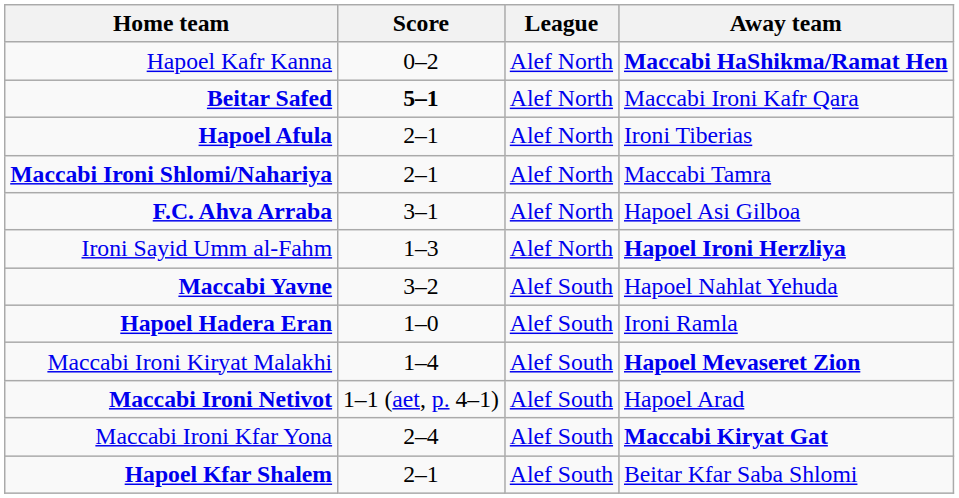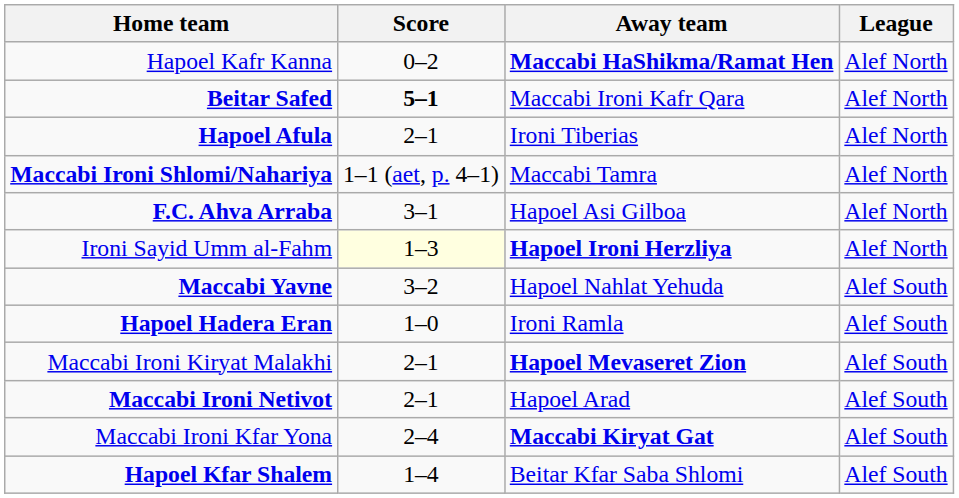 <table class="wikitable" style="text-align: center">
 <tr>
 <th>Home team</th>
 <th>Score</th>
+<th>Away team</th>
 <th>League</th>
-<th>Away team</th>
 </tr>
 <tr>
 <td align="right"><a href='#'>Hapoel Kafr Kanna</a></td>
 <td>0–2</td>
+<td align="left"><strong><a href='#'>Maccabi HaShikma/Ramat Hen</a></strong></td>
 <td><a href='#'>Alef North</a></td>
-<td align="left"><strong><a href='#'>Maccabi HaShikma/Ramat Hen</a></strong></td>
 </tr>
 <tr>
 <td align="right"><strong><a href='#'>Beitar Safed</a></strong></td>
 <td><strong>5–1</strong></td>
+<td align="left"><a href='#'>Maccabi Ironi Kafr Qara</a></td>
 <td><a href='#'>Alef North</a></td>
-<td align="left"><a href='#'>Maccabi Ironi Kafr Qara</a></td>
 </tr>
 <tr>
 <td align="right"><strong><a href='#'>Hapoel Afula</a></strong></td>
 <td>2–1</td>
+<td align="left"><a href='#'>Ironi Tiberias</a></td>
 <td><a href='#'>Alef North</a></td>
-<td align="left"><a href='#'>Ironi Tiberias</a></td>
 </tr>
 <tr>
 <td align="right"><strong><a href='#'>Maccabi Ironi Shlomi/Nahariya</a></strong></td>
-<td>2–1</td>
+<td>1–1 (<a href='#'>aet</a>, <a href='#'>p.</a> 4–1)</td>
+<td align="left"><a href='#'>Maccabi Tamra</a></td>
 <td><a href='#'>Alef North</a></td>
-<td align="left"><a href='#'>Maccabi Tamra</a></td>
 </tr>
 <tr>
 <td align="right"><strong><a href='#'>F.C. Ahva Arraba</a></strong></td>
 <td>3–1</td>
+<td align="left"><a href='#'>Hapoel Asi Gilboa</a></td>
 <td><a href='#'>Alef North</a></td>
-<td align="left"><a href='#'>Hapoel Asi Gilboa</a></td>
 </tr>
 <tr>
 <td align="right"><a href='#'>Ironi Sayid Umm al-Fahm</a></td>
-<td>1–3</td>
+<td style="background: lightyellow;">1–3</td>
+<td align="left"><strong><a href='#'>Hapoel Ironi Herzliya</a></strong></td>
 <td><a href='#'>Alef North</a></td>
-<td align="left"><strong><a href='#'>Hapoel Ironi Herzliya</a></strong></td>
 </tr>
 <tr>
 <td align="right"><strong><a href='#'>Maccabi Yavne</a></strong></td>
 <td>3–2</td>
+<td align="left"><a href='#'>Hapoel Nahlat Yehuda</a></td>
 <td><a href='#'>Alef South</a></td>
-<td align="left"><a href='#'>Hapoel Nahlat Yehuda</a></td>
 </tr>
 <tr>
 <td align="right"><strong><a href='#'>Hapoel Hadera Eran</a></strong></td>
 <td>1–0</td>
+<td align="left"><a href='#'>Ironi Ramla</a></td>
 <td><a href='#'>Alef South</a></td>
-<td align="left"><a href='#'>Ironi Ramla</a></td>
 </tr>
 <tr>
 <td align="right"><a href='#'>Maccabi Ironi Kiryat Malakhi</a></td>
-<td>1–4</td>
+<td>2–1</td>
+<td align="left"><strong><a href='#'>Hapoel Mevaseret Zion</a></strong></td>
 <td><a href='#'>Alef South</a></td>
-<td align="left"><strong><a href='#'>Hapoel Mevaseret Zion</a></strong></td>
 </tr>
 <tr>
 <td align="right"><strong><a href='#'>Maccabi Ironi Netivot</a></strong></td>
-<td>1–1 (<a href='#'>aet</a>, <a href='#'>p.</a> 4–1)</td>
+<td>2–1</td>
+<td align="left"><a href='#'>Hapoel Arad</a></td>
 <td><a href='#'>Alef South</a></td>
-<td align="left"><a href='#'>Hapoel Arad</a></td>
 </tr>
 <tr>
 <td align="right"><a href='#'>Maccabi Ironi Kfar Yona</a></td>
 <td>2–4</td>
+<td align="left"><strong><a href='#'>Maccabi Kiryat Gat</a></strong></td>
 <td><a href='#'>Alef South</a></td>
-<td align="left"><strong><a href='#'>Maccabi Kiryat Gat</a></strong></td>
 </tr>
 <tr>
 <td align="right"><strong><a href='#'>Hapoel Kfar Shalem</a></strong></td>
-<td>2–1</td>
+<td>1–4</td>
+<td align="left"><a href='#'>Beitar Kfar Saba Shlomi</a></td>
 <td><a href='#'>Alef South</a></td>
-<td align="left"><a href='#'>Beitar Kfar Saba Shlomi</a></td>
 </tr>
 </table>
